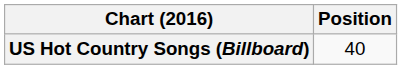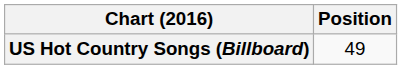 <table class="wikitable plainrowheaders" style="text-align:center">
 <tr>
 <th scope="col">Chart (2016)</th>
 <th scope="col">Position</th>
 </tr>
 <tr>
 <th scope="row">US Hot Country Songs (<em>Billboard</em>)</th>
-<td>40</td>
+<td>49</td>
 </tr>
 </table>
